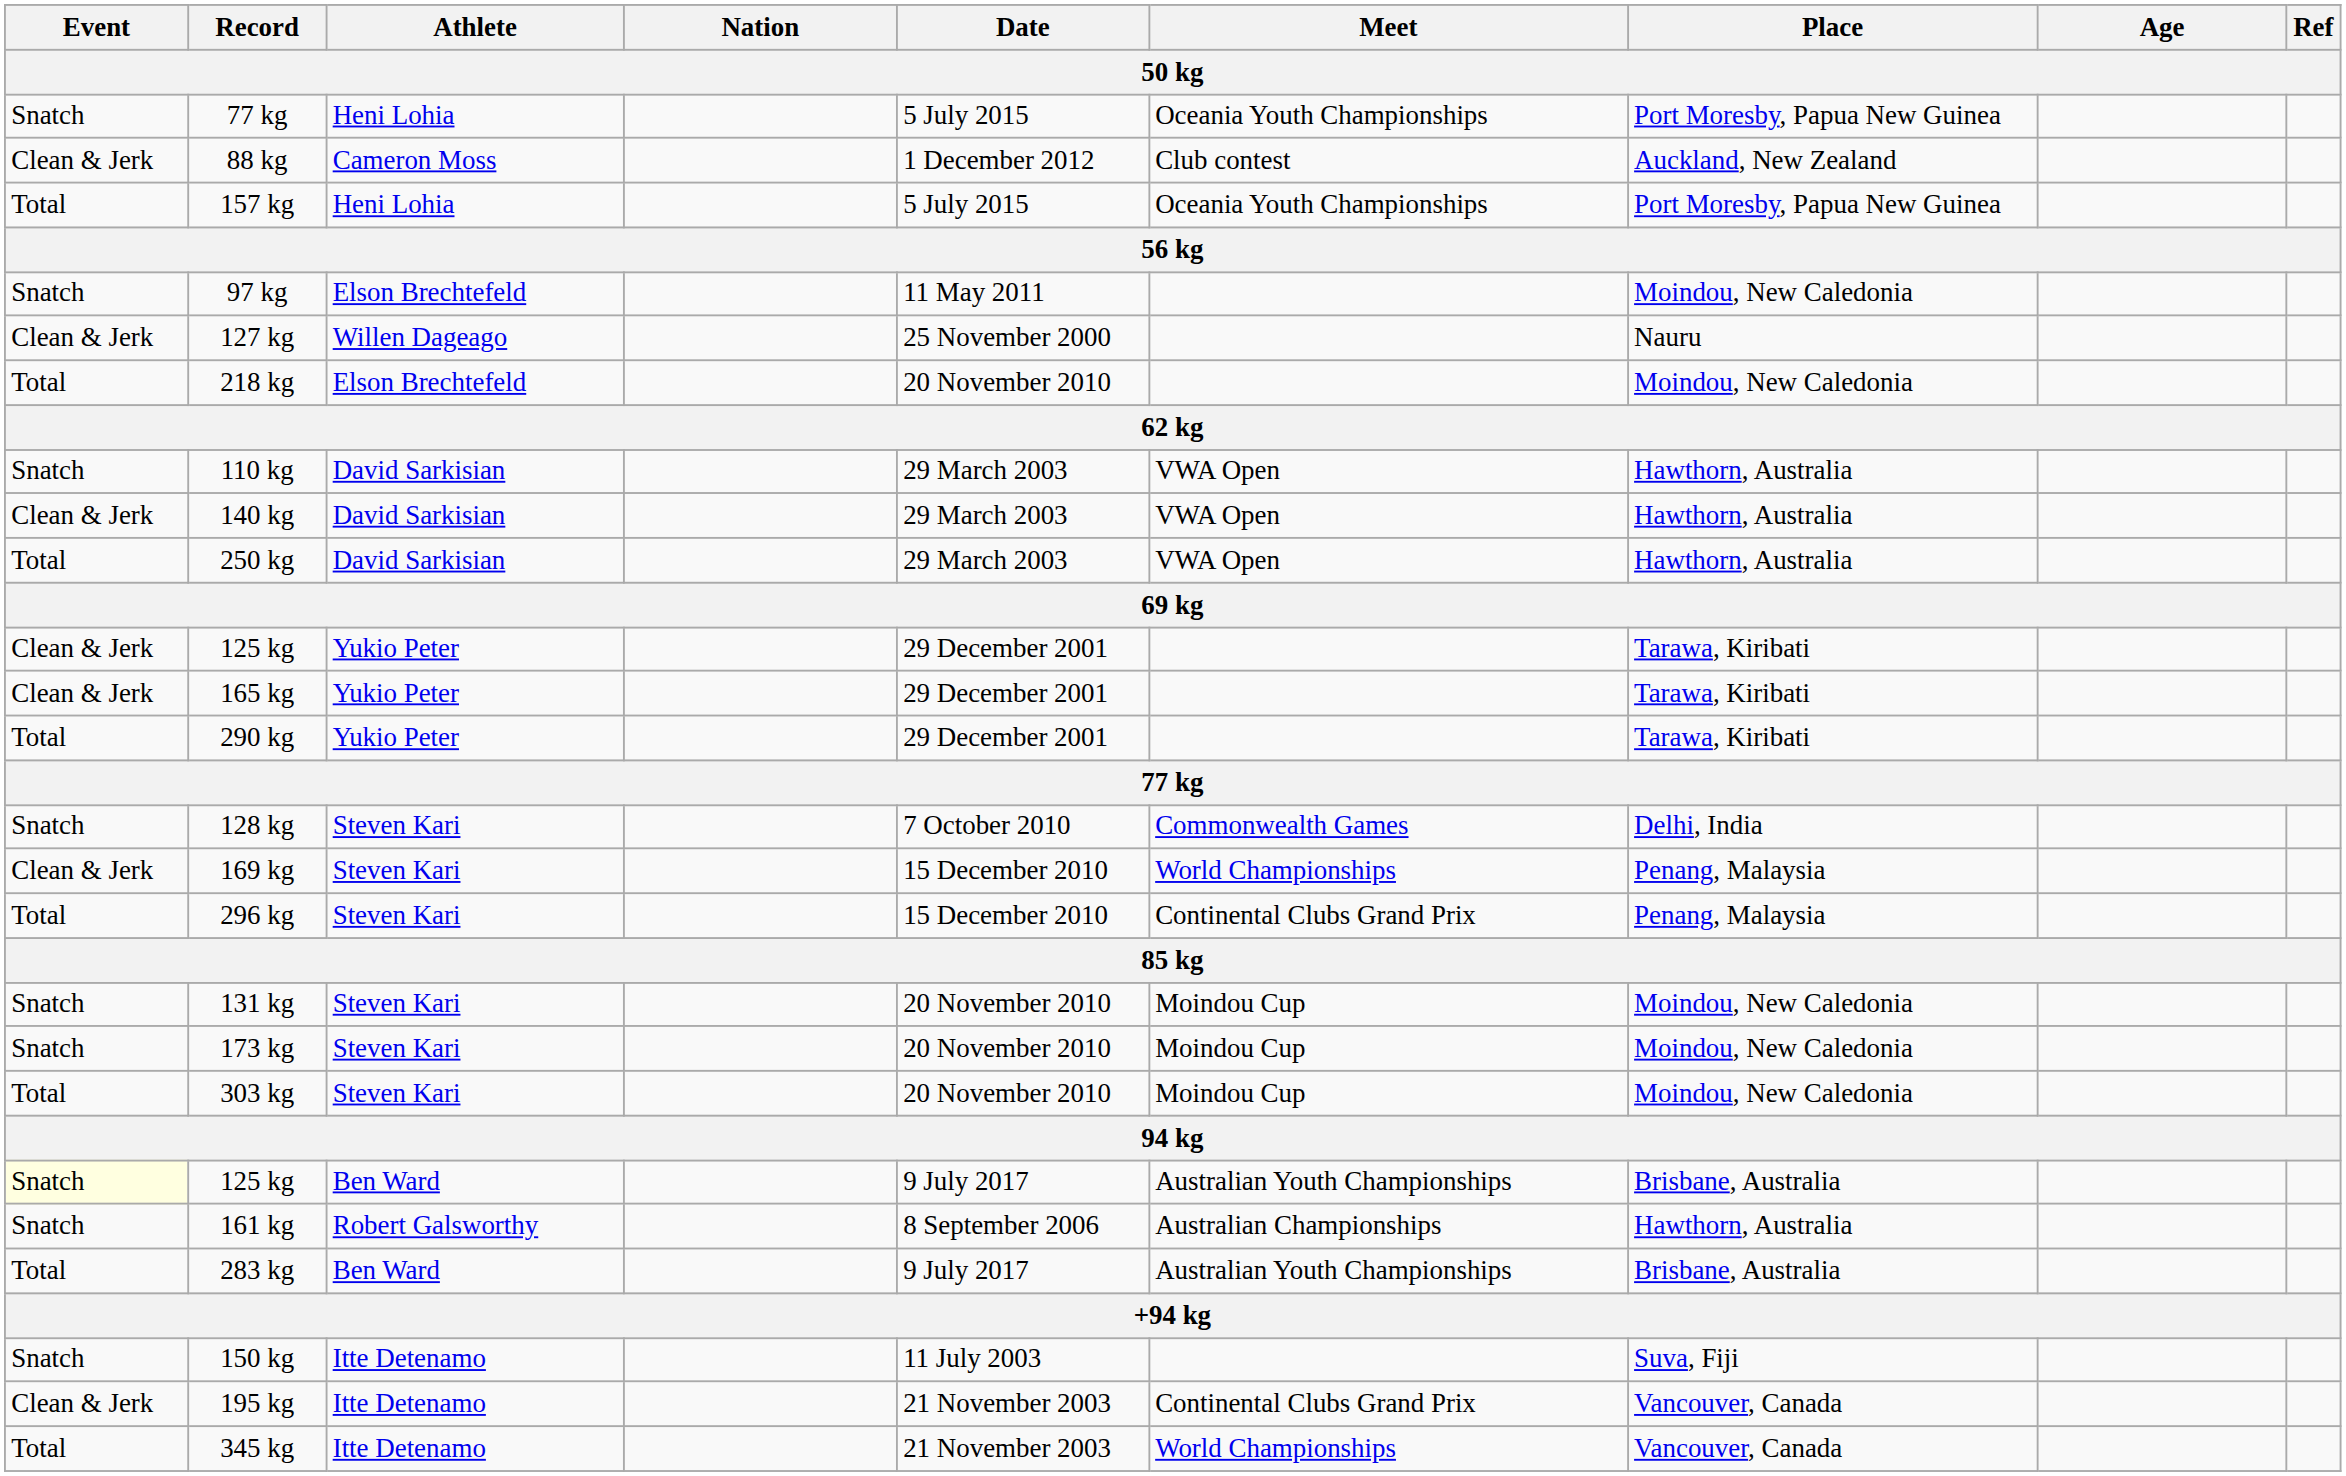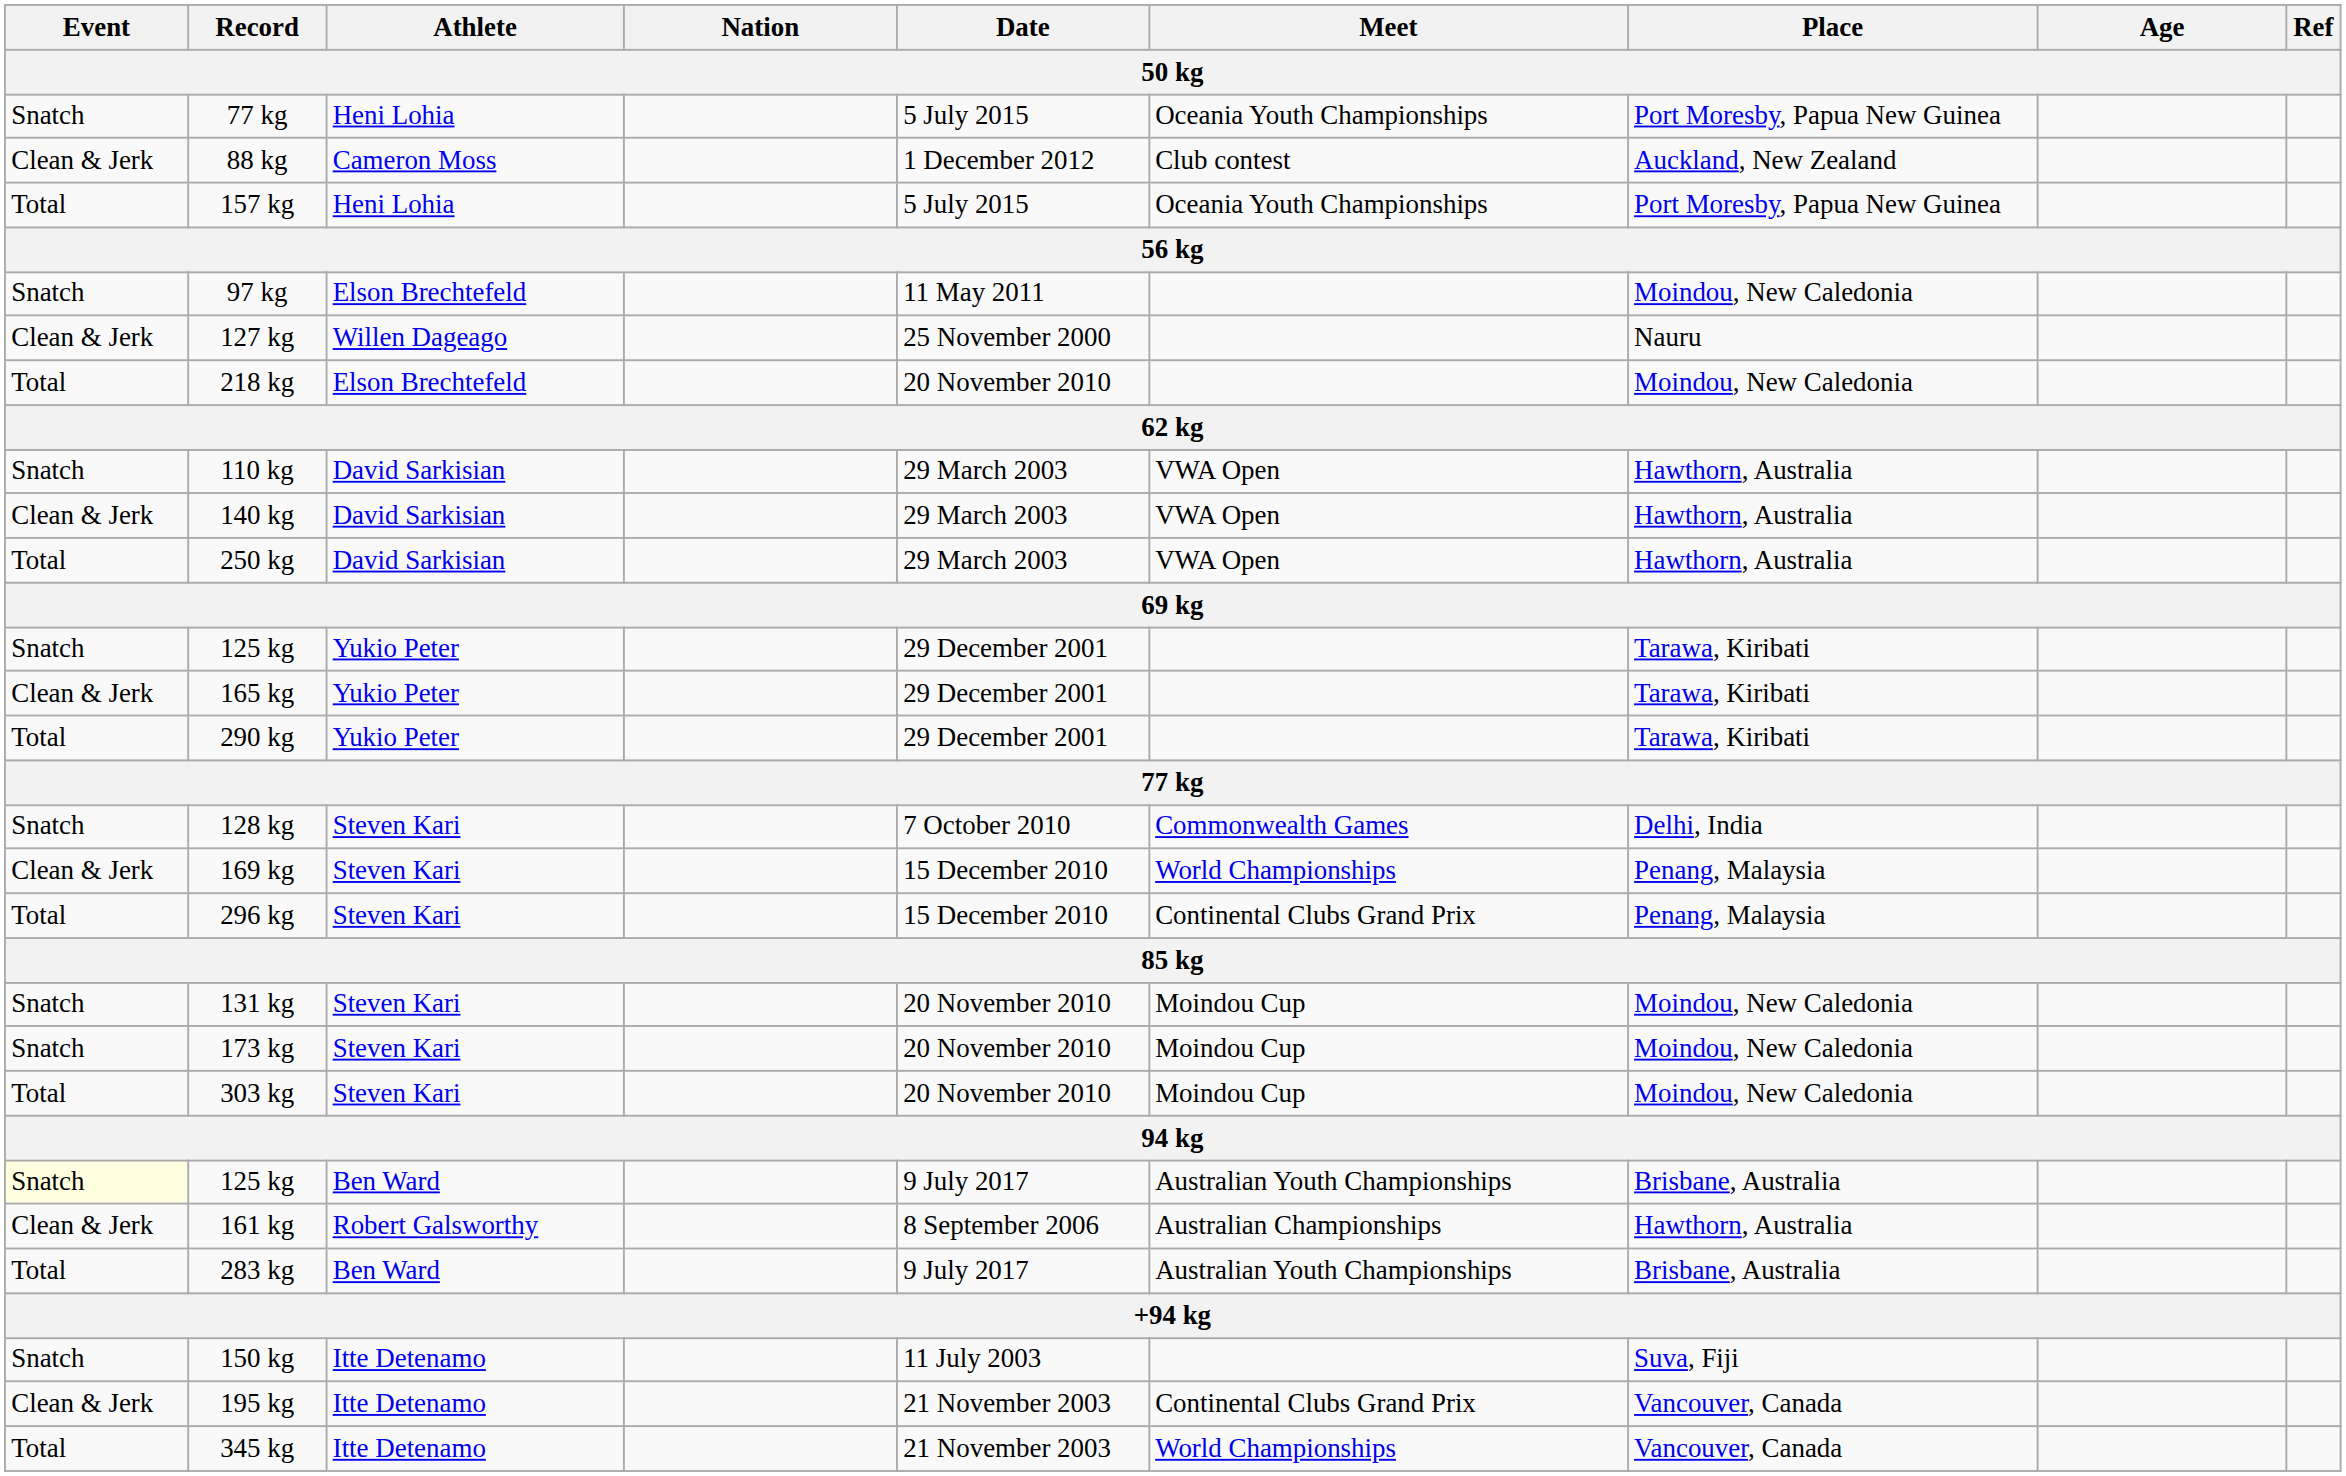 <table class="wikitable" style="font-size:90%;">
 <tr>
 <th width=8%>Event</th>
 <th width=6%>Record</th>
 <th width=13%>Athlete</th>
 <th width=12%>Nation</th>
 <th width=11%>Date</th>
 <th width=21%>Meet</th>
 <th width=18%>Place</th>
 <th width=11%>Age</th>
 <th>Ref</th>
 </tr>
 <tr bgcolor="#DDDDDD">
 <th colspan="9">50 kg</th>
 </tr>
 <tr>
 <td>Snatch</td>
 <td align=center>77 kg</td>
 <td><a href='#'>Heni Lohia</a></td>
 <td></td>
 <td>5 July 2015</td>
 <td>Oceania Youth Championships</td>
 <td><a href='#'>Port Moresby</a>, Papua New Guinea</td>
 <td></td>
 <td></td>
 </tr>
 <tr>
 <td>Clean & Jerk</td>
 <td align=center>88 kg</td>
 <td><a href='#'>Cameron Moss</a></td>
 <td></td>
 <td>1 December 2012</td>
 <td>Club contest</td>
 <td><a href='#'>Auckland</a>, New Zealand</td>
 <td></td>
 <td></td>
 </tr>
 <tr>
 <td>Total</td>
 <td align=center>157 kg</td>
 <td><a href='#'>Heni Lohia</a></td>
 <td></td>
 <td>5 July 2015</td>
 <td>Oceania Youth Championships</td>
 <td><a href='#'>Port Moresby</a>, Papua New Guinea</td>
 <td></td>
 <td></td>
 </tr>
 <tr bgcolor="#DDDDDD">
 <th colspan="9">56 kg</th>
 </tr>
 <tr>
 <td>Snatch</td>
 <td align=center>97 kg</td>
 <td><a href='#'>Elson Brechtefeld</a></td>
 <td></td>
 <td>11 May 2011</td>
 <td></td>
 <td><a href='#'>Moindou</a>, New Caledonia</td>
 <td></td>
 <td></td>
 </tr>
 <tr>
 <td>Clean & Jerk</td>
 <td align=center>127 kg</td>
 <td><a href='#'>Willen Dageago</a></td>
 <td></td>
 <td>25 November 2000</td>
 <td></td>
 <td>Nauru</td>
 <td></td>
 <td></td>
 </tr>
 <tr>
 <td>Total</td>
 <td align=center>218 kg</td>
 <td><a href='#'>Elson Brechtefeld</a></td>
 <td></td>
 <td>20 November 2010</td>
 <td></td>
 <td><a href='#'>Moindou</a>, New Caledonia</td>
 <td></td>
 <td></td>
 </tr>
 <tr bgcolor="#DDDDDD">
 <th colspan="9">62 kg</th>
 </tr>
 <tr>
 <td>Snatch</td>
 <td align=center>110 kg</td>
 <td><a href='#'>David Sarkisian</a></td>
 <td></td>
 <td>29 March 2003</td>
 <td>VWA Open</td>
 <td><a href='#'>Hawthorn</a>, Australia</td>
 <td></td>
 <td></td>
 </tr>
 <tr>
 <td>Clean & Jerk</td>
 <td align=center>140 kg</td>
 <td><a href='#'>David Sarkisian</a></td>
 <td></td>
 <td>29 March 2003</td>
 <td>VWA Open</td>
 <td><a href='#'>Hawthorn</a>, Australia</td>
 <td></td>
 <td></td>
 </tr>
 <tr>
 <td>Total</td>
 <td align=center>250 kg</td>
 <td><a href='#'>David Sarkisian</a></td>
 <td></td>
 <td>29 March 2003</td>
 <td>VWA Open</td>
 <td><a href='#'>Hawthorn</a>, Australia</td>
 <td></td>
 <td></td>
 </tr>
 <tr bgcolor="#DDDDDD">
 <th colspan="9">69 kg</th>
 </tr>
 <tr>
-<td>Clean & Jerk</td>
+<td>Snatch</td>
 <td align=center>125 kg</td>
 <td><a href='#'>Yukio Peter</a></td>
 <td></td>
 <td>29 December 2001</td>
 <td></td>
 <td><a href='#'>Tarawa</a>, Kiribati</td>
 <td></td>
 <td></td>
 </tr>
 <tr>
 <td>Clean & Jerk</td>
 <td align=center>165 kg</td>
 <td><a href='#'>Yukio Peter</a></td>
 <td></td>
 <td>29 December 2001</td>
 <td></td>
 <td><a href='#'>Tarawa</a>, Kiribati</td>
 <td></td>
 <td></td>
 </tr>
 <tr>
 <td>Total</td>
 <td align=center>290 kg</td>
 <td><a href='#'>Yukio Peter</a></td>
 <td></td>
 <td>29 December 2001</td>
 <td></td>
 <td><a href='#'>Tarawa</a>, Kiribati</td>
 <td></td>
 <td></td>
 </tr>
 <tr bgcolor="#DDDDDD">
 <th colspan="9">77 kg</th>
 </tr>
 <tr>
 <td>Snatch</td>
 <td align=center>128 kg</td>
 <td><a href='#'>Steven Kari</a></td>
 <td></td>
 <td>7 October 2010</td>
 <td><a href='#'>Commonwealth Games</a></td>
 <td><a href='#'>Delhi</a>, India</td>
 <td></td>
 <td></td>
 </tr>
 <tr>
 <td>Clean & Jerk</td>
 <td align=center>169 kg</td>
 <td><a href='#'>Steven Kari</a></td>
 <td></td>
 <td>15 December 2010</td>
 <td><a href='#'>World Championships</a></td>
 <td><a href='#'>Penang</a>, Malaysia</td>
 <td></td>
 <td></td>
 </tr>
 <tr>
 <td>Total</td>
 <td align=center>296 kg</td>
 <td><a href='#'>Steven Kari</a></td>
 <td></td>
 <td>15 December 2010</td>
 <td>Continental Clubs Grand Prix</td>
 <td><a href='#'>Penang</a>, Malaysia</td>
 <td></td>
 <td></td>
 </tr>
 <tr bgcolor="#DDDDDD">
 <th colspan="9">85 kg</th>
 </tr>
 <tr>
 <td>Snatch</td>
 <td align=center>131 kg</td>
 <td><a href='#'>Steven Kari</a></td>
 <td></td>
 <td>20 November 2010</td>
 <td>Moindou Cup</td>
 <td><a href='#'>Moindou</a>, New Caledonia</td>
 <td></td>
 <td></td>
 </tr>
 <tr>
 <td>Snatch</td>
 <td align=center>173 kg</td>
 <td><a href='#'>Steven Kari</a></td>
 <td></td>
 <td>20 November 2010</td>
 <td>Moindou Cup</td>
 <td><a href='#'>Moindou</a>, New Caledonia</td>
 <td></td>
 <td></td>
 </tr>
 <tr>
 <td>Total</td>
 <td align=center>303 kg</td>
 <td><a href='#'>Steven Kari</a></td>
 <td></td>
 <td>20 November 2010</td>
 <td>Moindou Cup</td>
 <td><a href='#'>Moindou</a>, New Caledonia</td>
 <td></td>
 <td></td>
 </tr>
 <tr bgcolor="#DDDDDD">
 <th colspan="9">94 kg</th>
 </tr>
 <tr>
 <td style="background: lightyellow;">Snatch</td>
 <td align=center>125 kg</td>
 <td><a href='#'>Ben Ward</a></td>
 <td></td>
 <td>9 July 2017</td>
 <td>Australian Youth Championships</td>
 <td><a href='#'>Brisbane</a>, Australia</td>
 <td></td>
 <td></td>
 </tr>
 <tr>
-<td>Snatch</td>
+<td>Clean & Jerk</td>
 <td align=center>161 kg</td>
 <td><a href='#'>Robert Galsworthy</a></td>
 <td></td>
 <td>8 September 2006</td>
 <td>Australian Championships</td>
 <td><a href='#'>Hawthorn</a>, Australia</td>
 <td></td>
 <td></td>
 </tr>
 <tr>
 <td>Total</td>
 <td align=center>283 kg</td>
 <td><a href='#'>Ben Ward</a></td>
 <td></td>
 <td>9 July 2017</td>
 <td>Australian Youth Championships</td>
 <td><a href='#'>Brisbane</a>, Australia</td>
 <td></td>
 <td></td>
 </tr>
 <tr bgcolor="#DDDDDD">
 <th colspan="9">+94 kg</th>
 </tr>
 <tr>
 <td>Snatch</td>
 <td align=center>150 kg</td>
 <td><a href='#'>Itte Detenamo</a></td>
 <td></td>
 <td>11 July 2003</td>
 <td></td>
 <td><a href='#'>Suva</a>, Fiji</td>
 <td></td>
 <td></td>
 </tr>
 <tr>
 <td>Clean & Jerk</td>
 <td align=center>195 kg</td>
 <td><a href='#'>Itte Detenamo</a></td>
 <td></td>
 <td>21 November 2003</td>
 <td>Continental Clubs Grand Prix</td>
 <td><a href='#'>Vancouver</a>, Canada</td>
 <td></td>
 <td></td>
 </tr>
 <tr>
 <td>Total</td>
 <td align=center>345 kg</td>
 <td><a href='#'>Itte Detenamo</a></td>
 <td></td>
 <td>21 November 2003</td>
 <td><a href='#'>World Championships</a></td>
 <td><a href='#'>Vancouver</a>, Canada</td>
 <td></td>
 <td></td>
 </tr>
 </table>
